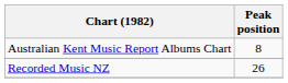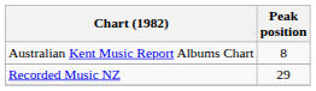 <table class="wikitable">
 <tr>
 <th>Chart (1982)</th>
 <th>Peak<br>position</th>
 </tr>
 <tr>
 <td>Australian <a href='#'>Kent Music Report</a> Albums Chart</td>
 <td align="center">8</td>
 </tr>
 <tr>
 </tr>
 <tr>
 <td><a href='#'>Recorded Music NZ</a></td>
-<td style="text-align:center;">26</td>
+<td style="text-align:center;">29</td>
 </tr>
 <tr>
 </tr>
 </table>
